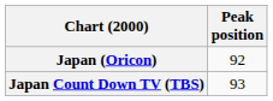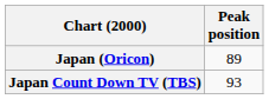 <table class="wikitable plainrowheaders">
 <tr>
 <th>Chart (2000)</th>
 <th>Peak<br>position</th>
 </tr>
 <tr>
 <th scope="row">Japan (<a href='#'>Oricon</a>)</th>
-<td style="text-align:center;">92</td>
+<td style="text-align:center;">89</td>
 </tr>
 <tr>
 <th scope="row">Japan <a href='#'>Count Down TV</a> (<a href='#'>TBS</a>)</th>
 <td style="text-align:center;">93</td>
 </tr>
 </table>
